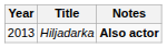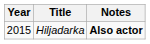 <table class="wikitable sortable">
 <tr>
 <th>Year</th>
 <th>Title</th>
 <th>Notes</th>
 </tr>
 <tr>
-<td>2013</td>
+<td>2015</td>
 <td><em>Hiljadarka</em></td>
 <td><strong>Also actor</strong></td>
 </tr>
 </table>
